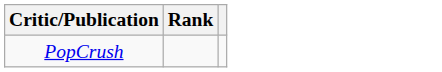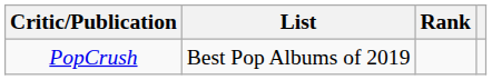 <table class="wikitable" style="text-align:center">
 <tr>
 <th>Critic/Publication</th>
+<th>List</th>
 <th>Rank</th>
 <th></th>
 </tr>
 <tr>
 <td><em><a href='#'>PopCrush</a></em></td>
+<td>Best Pop Albums of 2019</td>
 <td></td>
 <td></td>
 </tr>
 </table>
